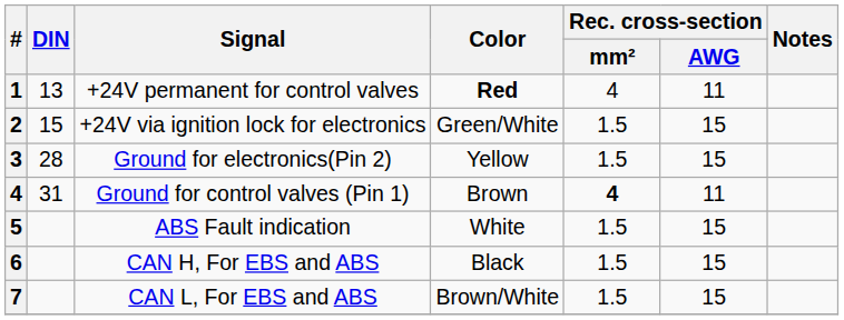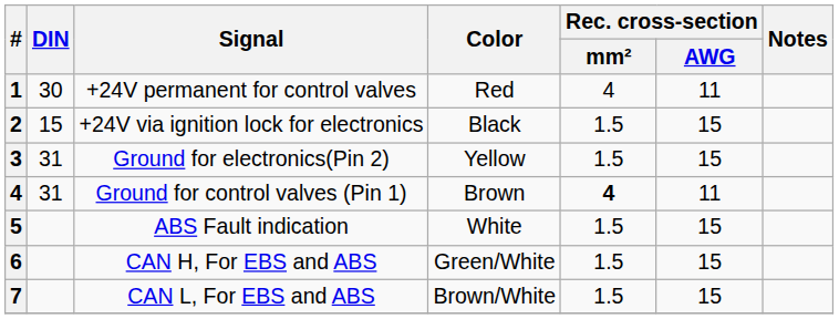 <table class="wikitable sortable" style="text-align: center">
 <tr>
 <th rowspan="2">#</th>
 <th rowspan="2"><a href='#'>DIN</a></th>
 <th rowspan="2">Signal</th>
 <th rowspan="2">Color</th>
 <th colspan="2">Rec. cross-section</th>
 <th rowspan="2">Notes</th>
 </tr>
 <tr>
 <th>mm²</th>
 <th><a href='#'>AWG</a></th>
 </tr>
 <tr>
 <th>1</th>
-<td>13</td>
+<td>30</td>
 <td>+24V permanent for control valves</td>
-<td><strong>Red</strong></td>
+<td>Red</td>
 <td>4</td>
 <td>11</td>
 <td></td>
 </tr>
 <tr>
 <th>2</th>
 <td>15</td>
 <td>+24V via ignition lock for electronics</td>
-<td>Green/White</td>
+<td>Black</td>
 <td>1.5</td>
 <td>15</td>
 <td></td>
 </tr>
 <tr>
 <th>3</th>
-<td>28</td>
+<td>31</td>
 <td><a href='#'>Ground</a> for electronics(Pin 2)</td>
 <td>Yellow</td>
 <td>1.5</td>
 <td>15</td>
 <td></td>
 </tr>
 <tr>
 <th>4</th>
 <td>31</td>
 <td><a href='#'>Ground</a> for control valves (Pin 1)</td>
 <td>Brown</td>
 <td><strong>4</strong></td>
 <td>11</td>
 <td></td>
 </tr>
 <tr>
 <th>5</th>
 <td></td>
 <td><a href='#'>ABS</a> Fault indication</td>
 <td>White</td>
 <td>1.5</td>
 <td>15</td>
 <td></td>
 </tr>
 <tr>
 <th>6</th>
 <td></td>
 <td><a href='#'>CAN</a> H, For <a href='#'>EBS</a> and <a href='#'>ABS</a></td>
-<td>Black</td>
+<td>Green/White</td>
 <td>1.5</td>
 <td>15</td>
 <td> </td>
 </tr>
 <tr>
 <th>7</th>
 <td></td>
 <td><a href='#'>CAN</a> L, For <a href='#'>EBS</a> and <a href='#'>ABS</a></td>
 <td>Brown/White</td>
 <td>1.5</td>
 <td>15</td>
 <td> </td>
 </tr>
 <tr>
 </tr>
 </table>
